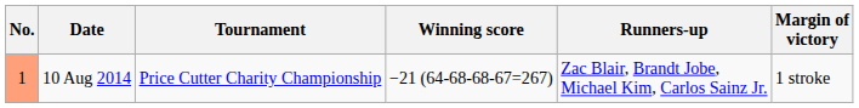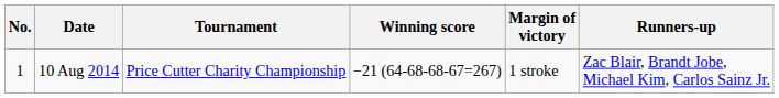 <table class="wikitable" style="font-size:95%;">
 <tr>
 <th>No.</th>
 <th>Date</th>
 <th>Tournament</th>
 <th>Winning score</th>
+<th>Margin of<br>victory</th>
 <th>Runners-up</th>
-<th>Margin of<br>victory</th>
 </tr>
 <tr>
-<td align=center style="background: lightsalmon;">1</td>
+<td align=center>1</td>
 <td align=right>10 Aug <a href='#'>2014</a></td>
 <td><a href='#'>Price Cutter Charity Championship</a></td>
 <td>−21 (64-68-68-67=267)</td>
+<td>1 stroke</td>
 <td> <a href='#'>Zac Blair</a>,  <a href='#'>Brandt Jobe</a>,<br> <a href='#'>Michael Kim</a>,  <a href='#'>Carlos Sainz Jr.</a></td>
-<td>1 stroke</td>
 </tr>
 </table>
